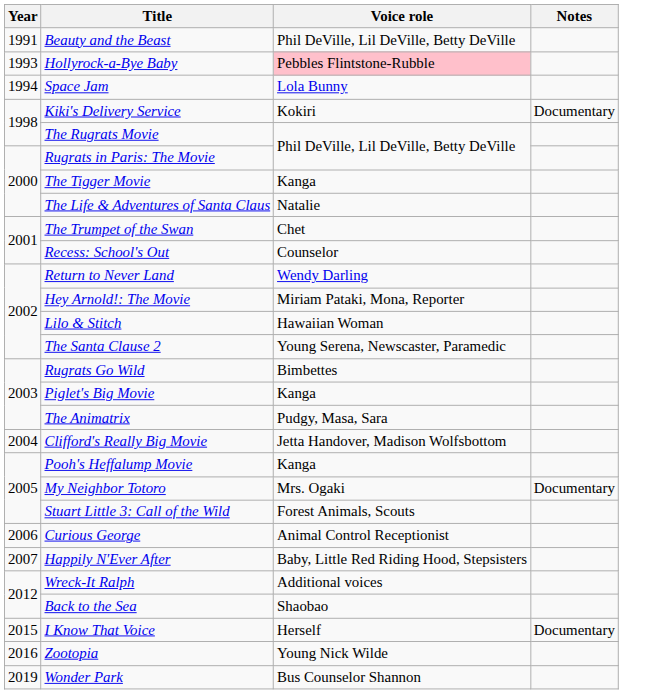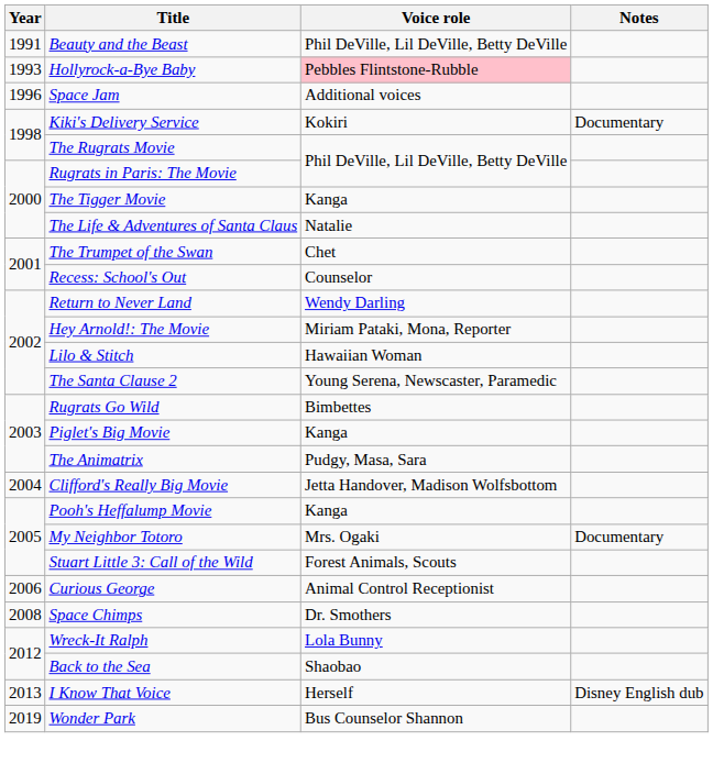 <table class="wikitable sortable">
 <tr>
 <th>Year</th>
 <th>Title</th>
 <th>Voice role</th>
 <th>Notes</th>
 </tr>
 <tr>
 <td>1991</td>
 <td><em><a href='#'>Beauty and the Beast</a></em></td>
 <td>Phil DeVille, Lil DeVille, Betty DeVille</td>
 <td></td>
 </tr>
 <tr>
 <td>1993</td>
 <td><em><a href='#'>Hollyrock-a-Bye Baby</a></em></td>
 <td style="background: pink;">Pebbles Flintstone-Rubble</td>
 <td></td>
 </tr>
 <tr>
-<td>1994</td>
+<td>1996</td>
 <td><em><a href='#'>Space Jam</a></em></td>
-<td><a href='#'>Lola Bunny</a></td>
+<td>Additional voices</td>
 <td></td>
 </tr>
 <tr>
 <td rowspan="2">1998</td>
 <td><em><a href='#'>Kiki's Delivery Service</a></em></td>
 <td>Kokiri</td>
 <td>Documentary</td>
 </tr>
 <tr>
 <td><em><a href='#'>The Rugrats Movie</a></em></td>
 <td rowspan="2">Phil DeVille, Lil DeVille, Betty DeVille</td>
 <td></td>
 </tr>
 <tr>
 <td rowspan="3">2000</td>
 <td><em><a href='#'>Rugrats in Paris: The Movie</a></em></td>
 <td></td>
 </tr>
 <tr>
 <td><em><a href='#'>The Tigger Movie</a></em></td>
 <td>Kanga</td>
 <td></td>
 </tr>
 <tr>
 <td><em><a href='#'>The Life & Adventures of Santa Claus</a></em></td>
 <td>Natalie</td>
 <td></td>
 </tr>
 <tr>
 <td rowspan=2>2001</td>
 <td><em><a href='#'>The Trumpet of the Swan</a></em></td>
 <td>Chet</td>
 <td></td>
 </tr>
 <tr>
 <td><em><a href='#'>Recess: School's Out</a></em></td>
 <td>Counselor</td>
 <td></td>
 </tr>
 <tr>
 <td rowspan=4>2002</td>
 <td><em><a href='#'>Return to Never Land</a></em></td>
 <td><a href='#'>Wendy Darling</a></td>
 <td></td>
 </tr>
 <tr>
 <td><em><a href='#'>Hey Arnold!: The Movie</a></em></td>
 <td>Miriam Pataki, Mona, Reporter</td>
 <td></td>
 </tr>
 <tr>
 <td><em><a href='#'>Lilo & Stitch</a></em></td>
 <td>Hawaiian Woman</td>
 <td></td>
 </tr>
 <tr>
 <td><em><a href='#'>The Santa Clause 2</a></em></td>
 <td>Young Serena, Newscaster, Paramedic</td>
 <td></td>
 </tr>
 <tr>
 <td rowspan="3">2003</td>
 <td><em><a href='#'>Rugrats Go Wild</a></em></td>
 <td>Bimbettes</td>
 <td></td>
 </tr>
 <tr>
 <td><em><a href='#'>Piglet's Big Movie</a></em></td>
 <td>Kanga</td>
 <td></td>
 </tr>
 <tr>
 <td><em><a href='#'>The Animatrix</a></em></td>
 <td>Pudgy, Masa, Sara</td>
 <td></td>
 </tr>
 <tr>
 <td>2004</td>
 <td><em><a href='#'>Clifford's Really Big Movie</a></em></td>
 <td>Jetta Handover, Madison Wolfsbottom</td>
 <td></td>
 </tr>
 <tr>
 <td rowspan="3">2005</td>
 <td><em><a href='#'>Pooh's Heffalump Movie</a></em></td>
 <td>Kanga</td>
 <td></td>
 </tr>
 <tr>
 <td><em><a href='#'>My Neighbor Totoro</a></em></td>
 <td>Mrs. Ogaki</td>
 <td>Documentary</td>
 </tr>
 <tr>
 <td><em><a href='#'>Stuart Little 3: Call of the Wild</a></em></td>
 <td>Forest Animals, Scouts</td>
 <td></td>
 </tr>
 <tr>
 <td>2006</td>
 <td><em><a href='#'>Curious George</a></em></td>
 <td>Animal Control Receptionist</td>
 <td></td>
 </tr>
 <tr>
-<td>2007</td>
-<td><em><a href='#'>Happily N'Ever After</a></em></td>
-<td>Baby, Little Red Riding Hood, Stepsisters</td>
+<td>2008</td>
+<td><em><a href='#'>Space Chimps</a></em></td>
+<td>Dr. Smothers</td>
 <td></td>
 </tr>
 <tr>
 <td rowspan="2">2012</td>
 <td><em><a href='#'>Wreck-It Ralph</a></em></td>
-<td>Additional voices</td>
+<td><a href='#'>Lola Bunny</a></td>
 <td></td>
 </tr>
 <tr>
 <td><em><a href='#'>Back to the Sea</a></em></td>
 <td>Shaobao</td>
 <td></td>
 </tr>
 <tr>
-<td>2015</td>
+<td>2013</td>
 <td><em><a href='#'>I Know That Voice</a></em></td>
 <td>Herself</td>
-<td>Documentary</td>
-</tr>
-<tr>
-<td>2016</td>
-<td><em><a href='#'>Zootopia</a></em></td>
-<td>Young Nick Wilde</td>
-<td></td>
+<td>Disney English dub</td>
 </tr>
 <tr>
 <td>2019</td>
 <td><em><a href='#'>Wonder Park</a></em></td>
 <td>Bus Counselor Shannon</td>
 <td></td>
 </tr>
 </table>
